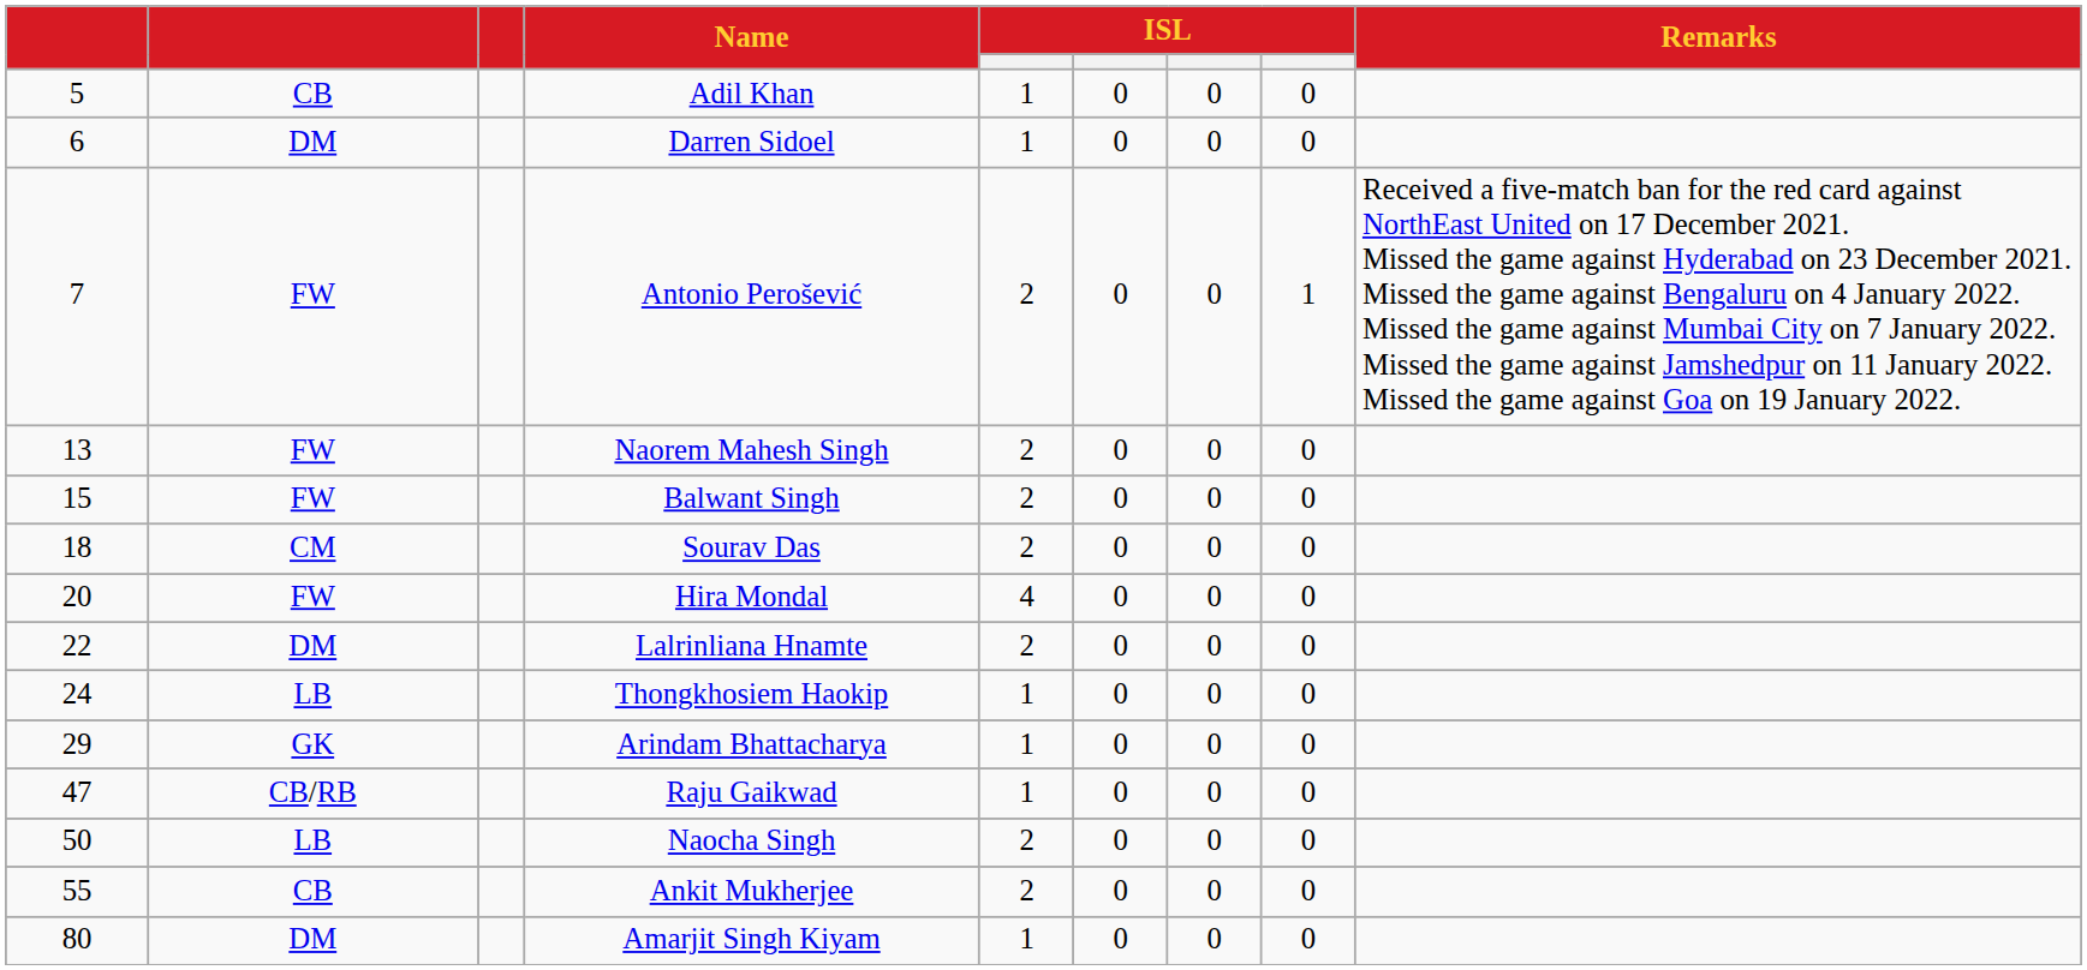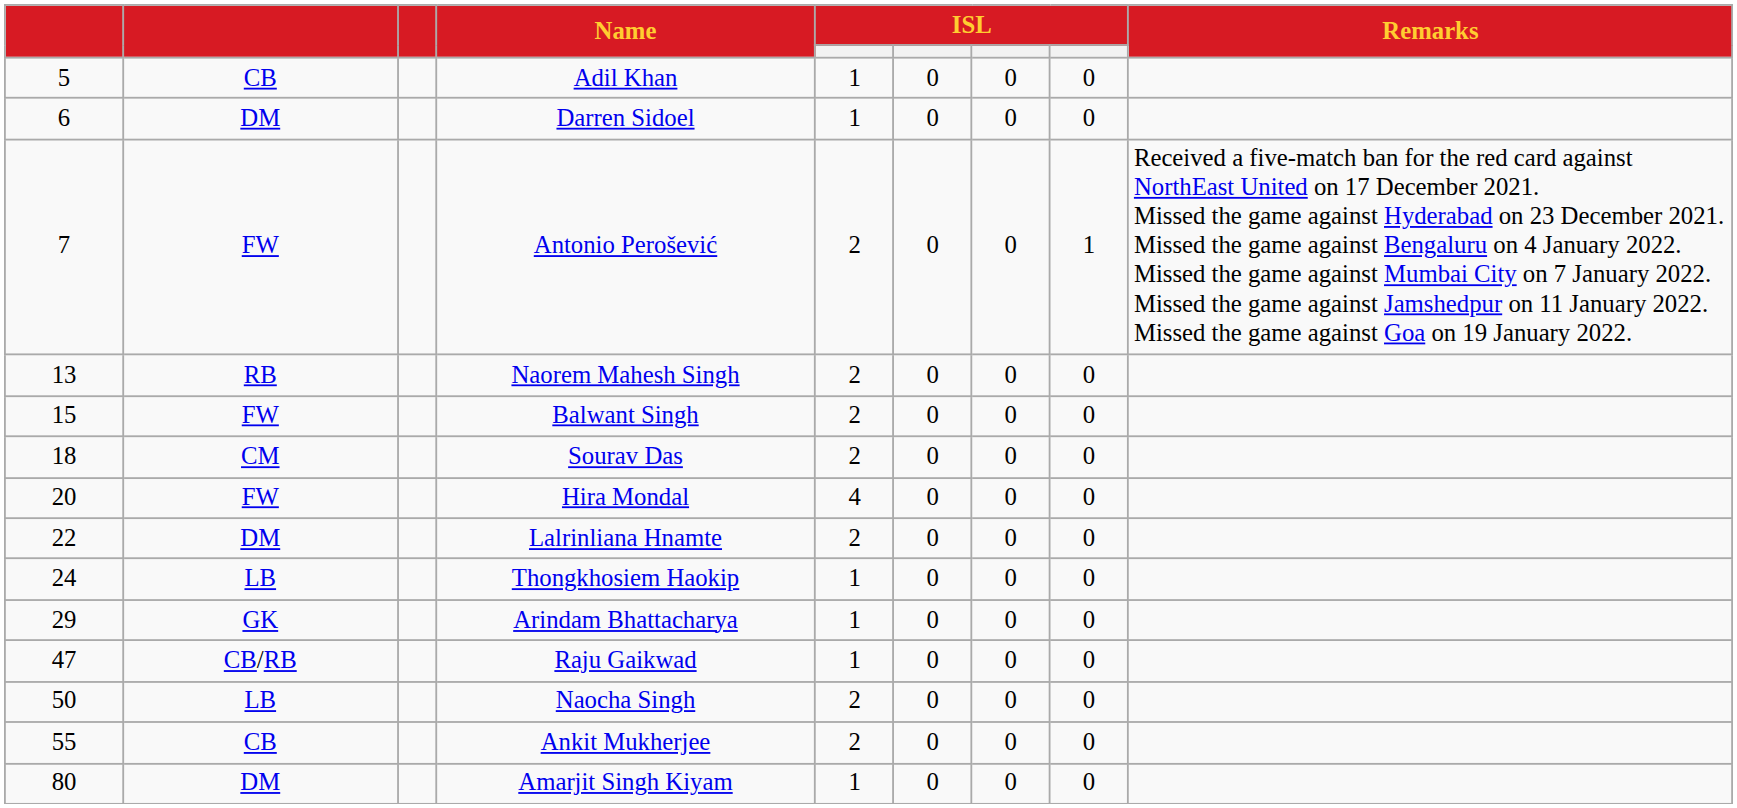 <table class="wikitable sortable" style="text-align:center; font-size:85%; width:60%">
 <tr>
 <th style="background:#d71a23; color:#ffcd31; text-align:center;" rowspan="2"></th>
 <th style="background:#d71a23; color:#ffcd31; text-align:center;" rowspan="2"></th>
 <th style="background:#d71a23; color:#ffcd31; text-align:center;" rowspan="2"></th>
 <th style="background:#d71a23; color:#ffcd31; text-align:center; width:22%;" rowspan="2">Name</th>
 <th colspan="4" style="background:#d71a23; color:#ffcd31; text-align:center;">ISL</th>
 <th style="background:#d71a23; color:#ffcd31; text-align:center; width:35%;" rowspan="2">Remarks</th>
 </tr>
 <tr>
 <th></th>
 <th></th>
 <th></th>
 <th></th>
 </tr>
 <tr>
 <td>5</td>
 <td><a href='#'>CB</a></td>
 <td></td>
 <td><a href='#'>Adil Khan</a></td>
 <td>1</td>
 <td>0</td>
 <td>0</td>
 <td>0</td>
 <td></td>
 </tr>
 <tr>
 <td>6</td>
 <td><a href='#'>DM</a></td>
 <td></td>
 <td><a href='#'>Darren Sidoel</a></td>
 <td>1</td>
 <td>0</td>
 <td>0</td>
 <td>0</td>
 <td></td>
 </tr>
 <tr>
 <td>7</td>
 <td><a href='#'>FW</a></td>
 <td></td>
 <td><a href='#'>Antonio Perošević</a></td>
 <td>2</td>
 <td>0</td>
 <td>0</td>
 <td>1</td>
 <td align="left">Received a five-match ban for the red card against <a href='#'>NorthEast United</a> on 17 December 2021.<br>Missed the game against <a href='#'>Hyderabad</a> on 23 December 2021.<br>Missed the game against <a href='#'>Bengaluru</a> on 4 January 2022.<br>Missed the game against <a href='#'>Mumbai City</a> on 7 January 2022.<br>Missed the game against <a href='#'>Jamshedpur</a> on 11 January 2022.<br>Missed the game against <a href='#'>Goa</a> on 19 January 2022.</td>
 </tr>
 <tr>
 <td>13</td>
-<td><a href='#'>FW</a></td>
+<td><a href='#'>RB</a></td>
 <td></td>
 <td><a href='#'>Naorem Mahesh Singh</a></td>
 <td>2</td>
 <td>0</td>
 <td>0</td>
 <td>0</td>
 <td></td>
 </tr>
 <tr>
 <td>15</td>
 <td><a href='#'>FW</a></td>
 <td></td>
 <td><a href='#'>Balwant Singh</a></td>
 <td>2</td>
 <td>0</td>
 <td>0</td>
 <td>0</td>
 <td></td>
 </tr>
 <tr>
 <td>18</td>
 <td><a href='#'>CM</a></td>
 <td></td>
 <td><a href='#'>Sourav Das</a></td>
 <td>2</td>
 <td>0</td>
 <td>0</td>
 <td>0</td>
 <td></td>
 </tr>
 <tr>
 <td>20</td>
 <td><a href='#'>FW</a></td>
 <td></td>
 <td><a href='#'>Hira Mondal</a></td>
 <td>4</td>
 <td>0</td>
 <td>0</td>
 <td>0</td>
 <td></td>
 </tr>
 <tr>
 <td>22</td>
 <td><a href='#'>DM</a></td>
 <td></td>
 <td><a href='#'>Lalrinliana Hnamte</a></td>
 <td>2</td>
 <td>0</td>
 <td>0</td>
 <td>0</td>
 <td></td>
 </tr>
 <tr>
 <td>24</td>
 <td><a href='#'>LB</a></td>
 <td></td>
 <td><a href='#'>Thongkhosiem Haokip</a></td>
 <td>1</td>
 <td>0</td>
 <td>0</td>
 <td>0</td>
 <td></td>
 </tr>
 <tr>
 <td>29</td>
 <td><a href='#'>GK</a></td>
 <td></td>
 <td><a href='#'>Arindam Bhattacharya</a></td>
 <td>1</td>
 <td>0</td>
 <td>0</td>
 <td>0</td>
 <td></td>
 </tr>
 <tr>
 <td>47</td>
 <td><a href='#'>CB</a>/<a href='#'>RB</a></td>
 <td></td>
 <td><a href='#'>Raju Gaikwad</a></td>
 <td>1</td>
 <td>0</td>
 <td>0</td>
 <td>0</td>
 <td></td>
 </tr>
 <tr>
 <td>50</td>
 <td><a href='#'>LB</a></td>
 <td></td>
 <td><a href='#'>Naocha Singh</a></td>
 <td>2</td>
 <td>0</td>
 <td>0</td>
 <td>0</td>
 <td></td>
 </tr>
 <tr>
 <td>55</td>
 <td><a href='#'>CB</a></td>
 <td></td>
 <td><a href='#'>Ankit Mukherjee</a></td>
 <td>2</td>
 <td>0</td>
 <td>0</td>
 <td>0</td>
 <td></td>
 </tr>
 <tr>
 <td>80</td>
 <td><a href='#'>DM</a></td>
 <td></td>
 <td><a href='#'>Amarjit Singh Kiyam</a></td>
 <td>1</td>
 <td>0</td>
 <td>0</td>
 <td>0</td>
 <td></td>
 </tr>
 <tr>
 </tr>
 </table>
